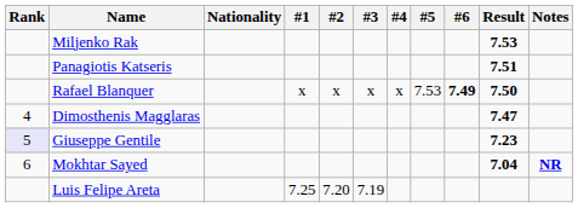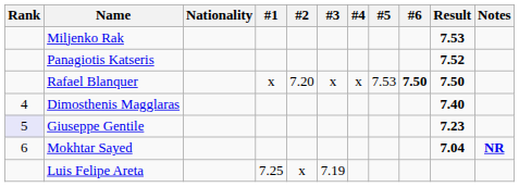 <table class="wikitable sortable" style="text-align:center">
 <tr>
 <th>Rank</th>
 <th>Name</th>
 <th>Nationality</th>
 <th>#1</th>
 <th>#2</th>
 <th>#3</th>
 <th>#4</th>
 <th>#5</th>
 <th>#6</th>
 <th>Result</th>
 <th>Notes</th>
 </tr>
 <tr>
 <td></td>
 <td align=left><a href='#'>Miljenko Rak</a></td>
 <td align=left></td>
 <td></td>
 <td></td>
 <td></td>
 <td></td>
 <td></td>
 <td></td>
 <td><strong>7.53</strong></td>
 <td></td>
 </tr>
 <tr>
 <td></td>
 <td align=left><a href='#'>Panagiotis Katseris</a></td>
 <td align=left></td>
 <td></td>
 <td></td>
 <td></td>
 <td></td>
 <td></td>
 <td></td>
-<td><strong>7.51</strong></td>
+<td><strong>7.52</strong></td>
 <td></td>
 </tr>
 <tr>
 <td></td>
 <td align=left><a href='#'>Rafael Blanquer</a></td>
 <td align=left></td>
 <td>x</td>
-<td>x</td>
+<td>7.20</td>
 <td>x</td>
 <td>x</td>
 <td>7.53</td>
-<td><strong>7.49</strong></td>
+<td><strong>7.50</strong></td>
 <td><strong>7.50</strong></td>
 <td></td>
 </tr>
 <tr>
 <td>4</td>
 <td align=left><a href='#'>Dimosthenis Magglaras</a></td>
 <td align=left></td>
 <td></td>
 <td></td>
 <td></td>
 <td></td>
 <td></td>
 <td></td>
-<td><strong>7.47</strong></td>
+<td><strong>7.40</strong></td>
 <td></td>
 </tr>
 <tr>
 <td style="background: lavender;">5</td>
 <td align=left><a href='#'>Giuseppe Gentile</a></td>
 <td align=left></td>
 <td></td>
 <td></td>
 <td></td>
 <td></td>
 <td></td>
 <td></td>
 <td><strong>7.23</strong></td>
 <td></td>
 </tr>
 <tr>
 <td>6</td>
 <td align=left><a href='#'>Mokhtar Sayed</a></td>
 <td align=left></td>
 <td></td>
 <td></td>
 <td></td>
 <td></td>
 <td></td>
 <td></td>
 <td><strong>7.04</strong></td>
 <td><strong><a href='#'>NR</a></strong></td>
 </tr>
 <tr>
 <td></td>
 <td align=left><a href='#'>Luis Felipe Areta</a></td>
 <td align=left></td>
 <td>7.25</td>
-<td>7.20</td>
+<td>x</td>
 <td>7.19</td>
 <td></td>
 <td></td>
 <td></td>
 <td><strong></strong></td>
 <td></td>
 </tr>
 </table>
